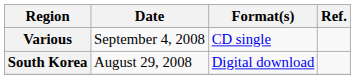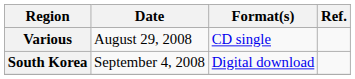 <table class="wikitable plainrowheaders">
 <tr>
 <th scope="col">Region</th>
 <th scope="col">Date</th>
 <th scope="col">Format(s)</th>
 <th>Ref.</th>
 </tr>
 <tr>
 <th scope="row">Various</th>
-<td>September 4, 2008</td>
+<td>August 29, 2008</td>
 <td><a href='#'>CD single</a></td>
 <td style="text-align:center"></td>
 </tr>
 <tr>
 <th scope="row">South Korea</th>
-<td>August 29, 2008</td>
+<td>September 4, 2008</td>
 <td><a href='#'>Digital download</a></td>
 <td style="text-align:center"></td>
 </tr>
 <tr>
 </tr>
 </table>
